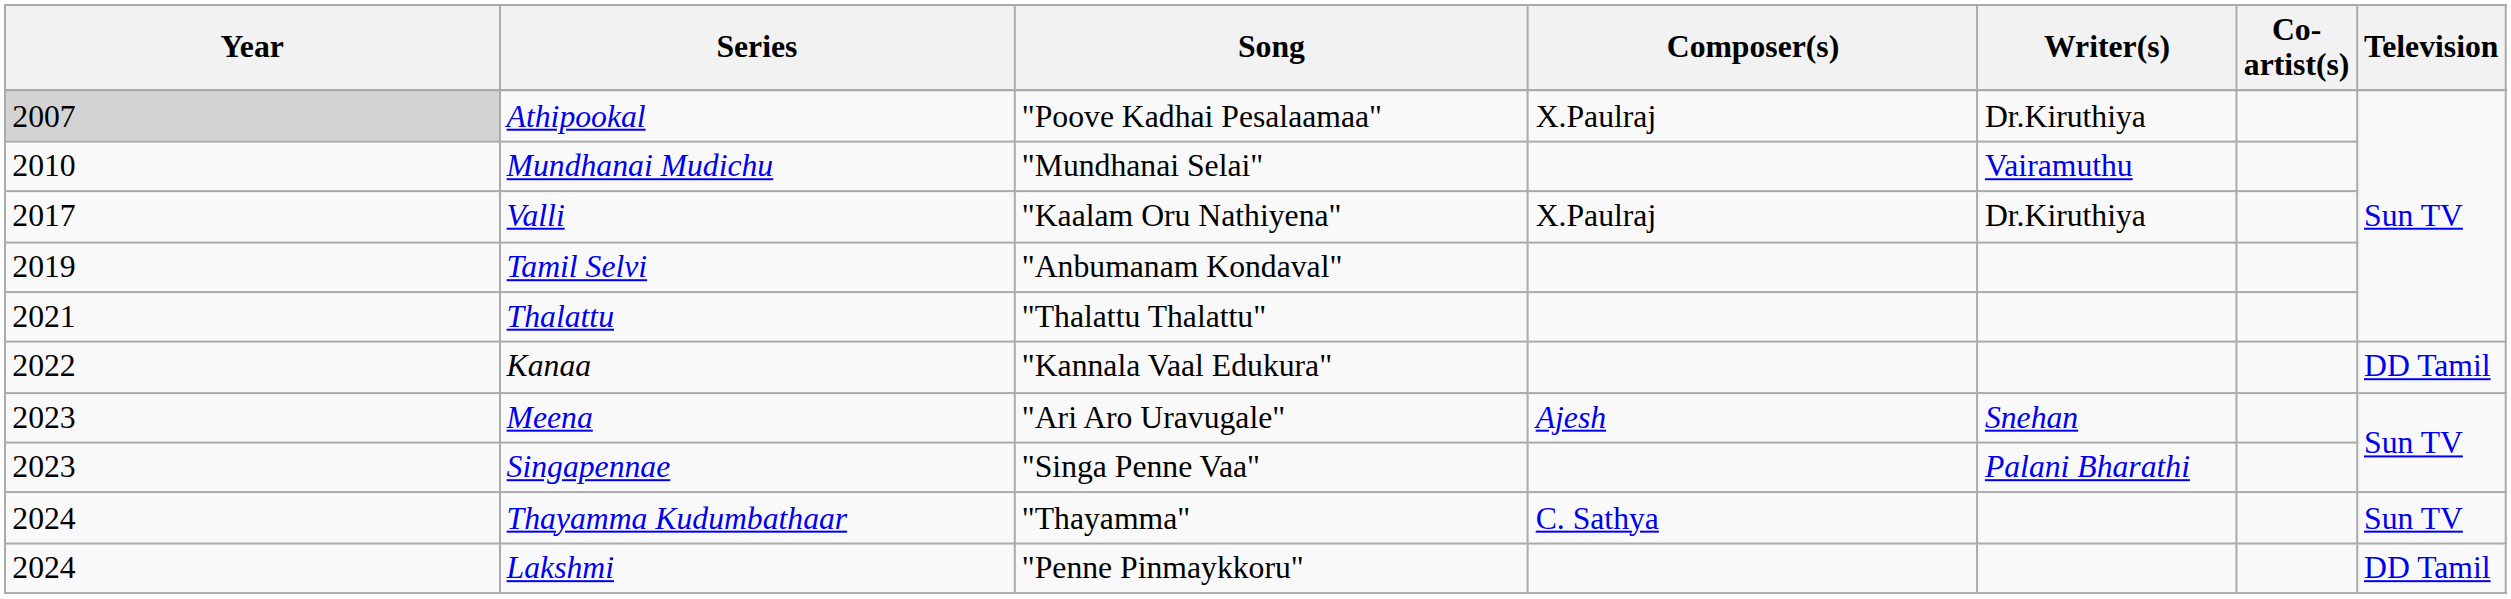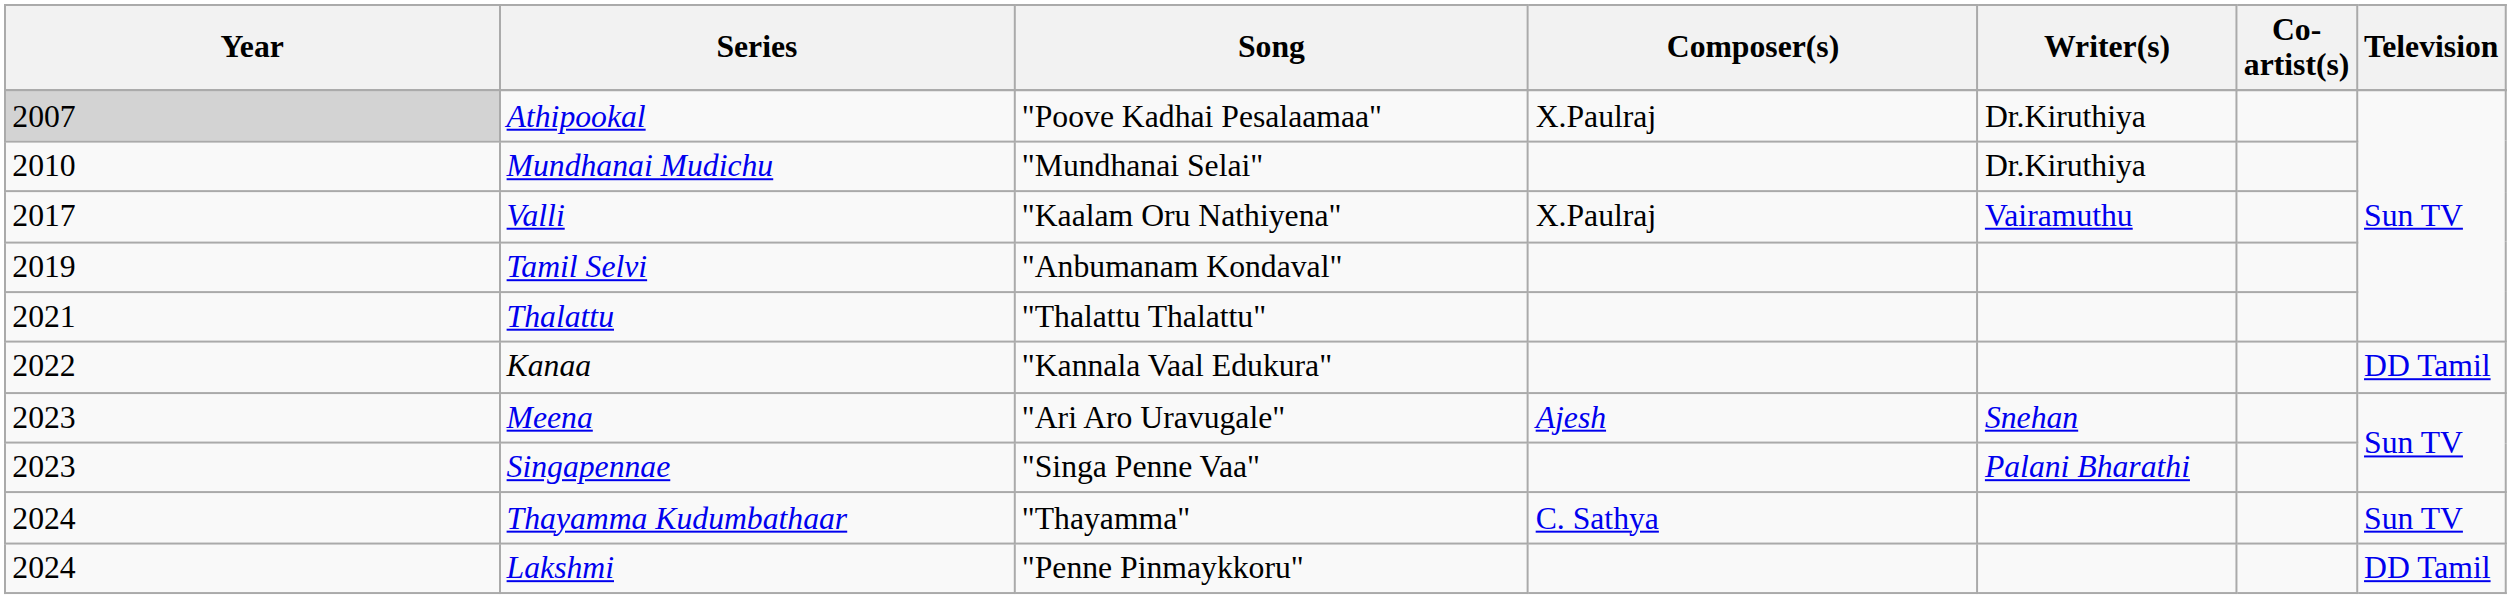 <table class="wikitable sortable plainrowheaders" style="width:100%;" textcolor:#000;">
 <tr>
 <th scope="col" style="width:23%;"><strong>Year</strong></th>
 <th scope="col" style="width:23%;"><strong>Series</strong></th>
 <th scope="col" style="width:23%;"><strong>Song</strong></th>
 <th scope="col" style="width:20%;"><strong>Composer(s)</strong></th>
 <th scope="col" style="width:16%;"><strong>Writer(s)</strong></th>
 <th scope="col" style="width:18%;"><strong>Co-artist(s)</strong></th>
 <th>Television</th>
 </tr>
 <tr>
 </tr>
 <tr>
 <td style="background: lightgrey;">2007</td>
 <td><em><a href='#'>Athipookal</a></em></td>
 <td>"Poove Kadhai Pesalaamaa"</td>
 <td>X.Paulraj</td>
 <td>Dr.Kiruthiya</td>
 <td></td>
 <td rowspan="5"><a href='#'>Sun TV</a></td>
 </tr>
 <tr>
 <td>2010</td>
 <td><em><a href='#'>Mundhanai Mudichu</a></em></td>
 <td>"Mundhanai Selai"</td>
 <td></td>
-<td><a href='#'>Vairamuthu</a></td>
+<td>Dr.Kiruthiya</td>
 <td></td>
 </tr>
 <tr>
 <td>2017</td>
 <td><em><a href='#'>Valli</a></em></td>
 <td>"Kaalam Oru Nathiyena"</td>
 <td>X.Paulraj</td>
-<td>Dr.Kiruthiya</td>
+<td><a href='#'>Vairamuthu</a></td>
 <td></td>
 </tr>
 <tr>
 <td>2019</td>
 <td><em><a href='#'>Tamil Selvi</a></em></td>
 <td>"Anbumanam Kondaval"</td>
 <td></td>
 <td></td>
 <td></td>
 </tr>
 <tr>
 <td>2021</td>
 <td><em><a href='#'>Thalattu</a></em></td>
 <td>"Thalattu Thalattu"</td>
 <td></td>
 <td></td>
 <td></td>
 </tr>
 <tr>
 <td>2022</td>
 <td><em>Kanaa</em></td>
 <td>"Kannala Vaal Edukura"</td>
 <td></td>
 <td></td>
 <td></td>
 <td><a href='#'>DD Tamil</a></td>
 </tr>
 <tr>
 <td>2023</td>
 <td><em><a href='#'>Meena</a></em></td>
 <td>"Ari Aro Uravugale"</td>
 <td><em><a href='#'>Ajesh</a></em></td>
 <td><em><a href='#'>Snehan</a></em></td>
 <td></td>
 <td rowspan="2"><a href='#'>Sun TV</a></td>
 </tr>
 <tr>
 <td>2023</td>
 <td><em><a href='#'>Singapennae</a></em></td>
 <td>"Singa Penne Vaa"</td>
 <td></td>
 <td><em><a href='#'>Palani Bharathi</a></em></td>
 <td></td>
 </tr>
 <tr>
 <td>2024</td>
 <td><em><a href='#'>Thayamma Kudumbathaar</a></em></td>
 <td>"Thayamma"</td>
 <td><a href='#'>C. Sathya</a></td>
 <td></td>
 <td></td>
 <td><a href='#'>Sun TV</a></td>
 </tr>
 <tr>
 <td>2024</td>
 <td><a href='#'><em>Lakshmi</em></a></td>
 <td>"Penne Pinmaykkoru"</td>
 <td></td>
 <td></td>
 <td></td>
 <td><a href='#'>DD Tamil</a></td>
 </tr>
 </table>
